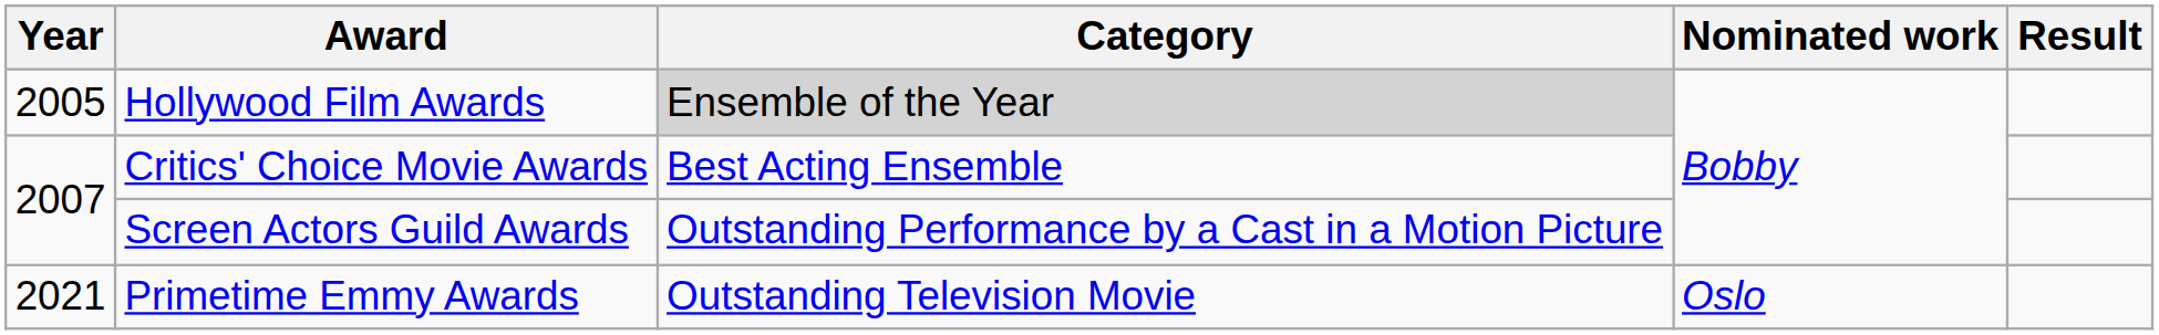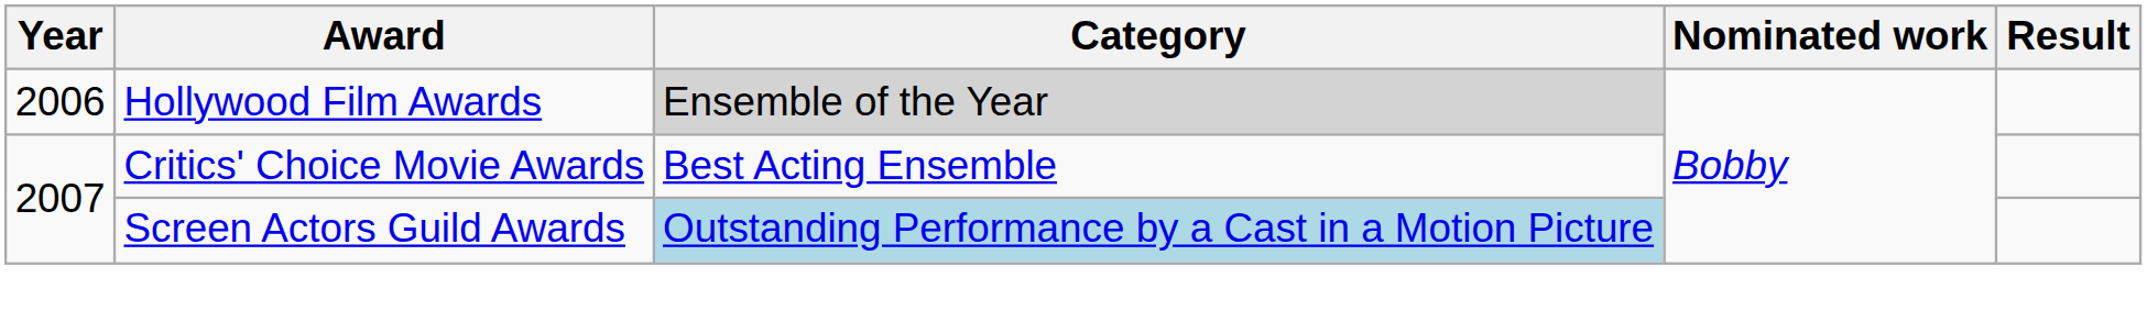 <table class="wikitable sortable">
 <tr>
 <th>Year</th>
 <th>Award</th>
 <th>Category</th>
 <th>Nominated work</th>
 <th>Result</th>
 </tr>
 <tr>
-<td>2005</td>
+<td>2006</td>
 <td><a href='#'>Hollywood Film Awards</a></td>
 <td style="background: lightgrey;">Ensemble of the Year</td>
 <td rowspan="3"><em><a href='#'>Bobby</a></em></td>
 <td></td>
 </tr>
 <tr>
 <td rowspan="2">2007</td>
 <td><a href='#'>Critics' Choice Movie Awards</a></td>
 <td><a href='#'>Best Acting Ensemble</a></td>
 <td></td>
 </tr>
 <tr>
 <td><a href='#'>Screen Actors Guild Awards</a></td>
-<td><a href='#'>Outstanding Performance by a Cast in a Motion Picture</a></td>
-<td></td>
-</tr>
-<tr>
-<td>2021</td>
-<td><a href='#'>Primetime Emmy Awards</a></td>
-<td><a href='#'>Outstanding Television Movie</a></td>
-<td><em><a href='#'>Oslo</a></em></td>
+<td style="background: lightblue;"><a href='#'>Outstanding Performance by a Cast in a Motion Picture</a></td>
 <td></td>
 </tr>
 </table>
